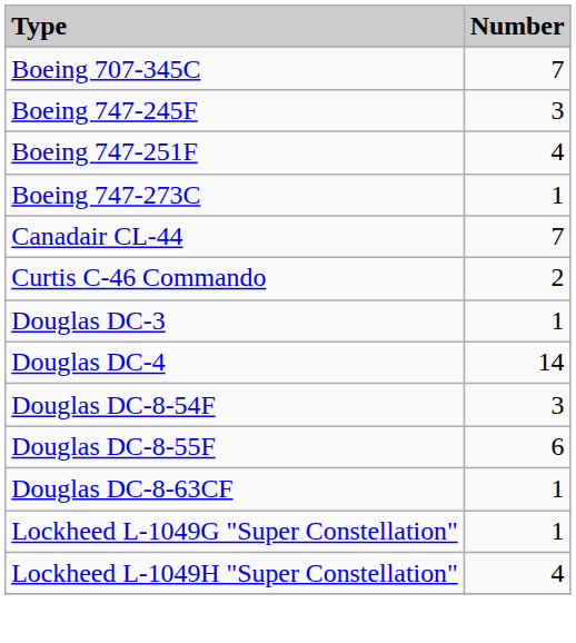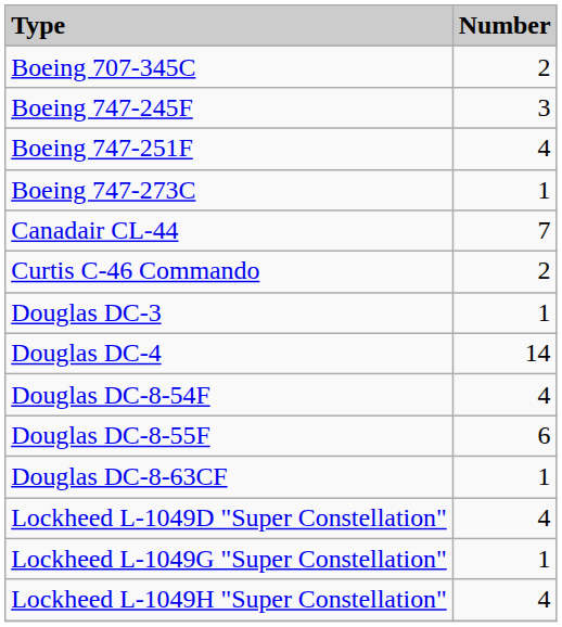 <table class="wikitable">
 <tr bgcolor="#cccccc">
 <td><strong>Type</strong></td>
 <td><strong>Number</strong></td>
 </tr>
 <tr>
 <td><a href='#'>Boeing 707-345C</a></td>
-<td align=right>7</td>
+<td align=right>2</td>
 </tr>
 <tr>
 <td><a href='#'>Boeing 747-245F</a></td>
 <td align=right>3</td>
 </tr>
 <tr>
 <td><a href='#'>Boeing 747-251F</a></td>
 <td align=right>4</td>
 </tr>
 <tr>
 <td><a href='#'>Boeing 747-273C</a></td>
 <td align=right>1</td>
 </tr>
 <tr>
 <td><a href='#'>Canadair CL-44</a></td>
 <td align=right>7</td>
 </tr>
 <tr>
 <td><a href='#'>Curtis C-46 Commando</a></td>
 <td align=right>2</td>
 </tr>
 <tr>
 <td><a href='#'>Douglas DC-3</a></td>
 <td align=right>1</td>
 </tr>
 <tr>
 <td><a href='#'>Douglas DC-4</a></td>
 <td align=right>14</td>
 </tr>
 <tr>
 <td><a href='#'>Douglas DC-8-54F</a></td>
-<td align=right>3</td>
+<td align=right>4</td>
 </tr>
 <tr>
 <td><a href='#'>Douglas DC-8-55F</a></td>
 <td align=right>6</td>
 </tr>
 <tr>
 <td><a href='#'>Douglas DC-8-63CF</a></td>
 <td align=right>1</td>
+</tr>
+<tr>
+<td><a href='#'>Lockheed L-1049D "Super Constellation"</a></td>
+<td align=right>4</td>
 </tr>
 <tr>
 <td><a href='#'>Lockheed L-1049G "Super Constellation"</a></td>
 <td align=right>1</td>
 </tr>
 <tr>
 <td><a href='#'>Lockheed L-1049H "Super Constellation"</a></td>
 <td align=right>4</td>
 </tr>
 <tr>
 </tr>
 </table>
